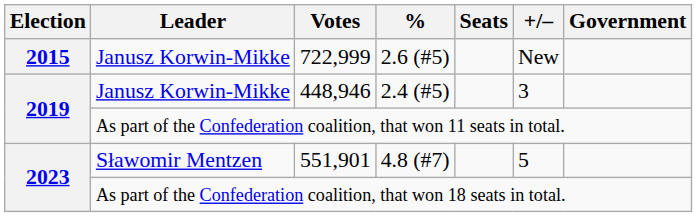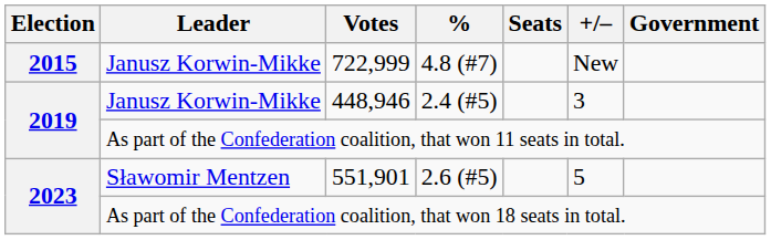 <table class="wikitable">
 <tr>
 <th>Election</th>
 <th>Leader</th>
 <th>Votes</th>
 <th>%</th>
 <th>Seats</th>
 <th>+/–</th>
 <th>Government</th>
 </tr>
 <tr>
 <th><a href='#'>2015</a></th>
 <td><a href='#'>Janusz Korwin-Mikke</a></td>
 <td>722,999</td>
-<td>2.6 (#5)</td>
+<td>4.8 (#7)</td>
 <td></td>
 <td>New</td>
 <td></td>
 </tr>
 <tr>
 <th rowspan="2"><a href='#'>2019</a></th>
 <td><a href='#'>Janusz Korwin-Mikke</a></td>
 <td>448,946</td>
 <td>2.4 (#5)</td>
 <td></td>
 <td> 3</td>
 <td></td>
 </tr>
 <tr>
 <td colspan="6"><small>As part of the <a href='#'>Confederation</a> coalition, that won 11 seats in total.</small></td>
 </tr>
 <tr>
 <th rowspan="2"><a href='#'>2023</a></th>
 <td><a href='#'>Sławomir Mentzen</a></td>
 <td>551,901</td>
-<td>4.8 (#7)</td>
+<td>2.6 (#5)</td>
 <td></td>
 <td> 5</td>
 <td></td>
 </tr>
 <tr>
 <td colspan="6"><small>As part of the <a href='#'>Confederation</a> coalition, that won 18 seats in total.</small></td>
 </tr>
 </table>
